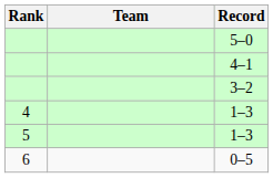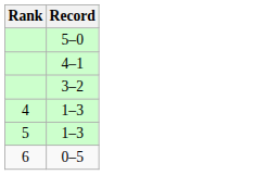 <table class=wikitable style="text-align:center;">
 <tr bgcolor=#ccffcc>
 <th>Rank</th>
-<th width=170>Team</th>
 <th>Record</th>
 </tr>
 <tr bgcolor=#ccffcc>
 <td></td>
-<td align=left></td>
 <td>5–0</td>
 </tr>
 <tr bgcolor=#ccffcc>
 <td></td>
-<td align=left></td>
 <td>4–1</td>
 </tr>
 <tr bgcolor=#ccffcc>
 <td></td>
-<td align=left></td>
 <td>3–2</td>
 </tr>
 <tr bgcolor=#ccffcc>
 <td>4</td>
-<td align=left></td>
 <td>1–3</td>
 </tr>
 <tr bgcolor=#ccffcc>
 <td>5</td>
-<td align=left></td>
 <td>1–3</td>
 </tr>
 <tr>
 <td>6</td>
-<td align=left></td>
 <td>0–5</td>
 </tr>
 </table>
